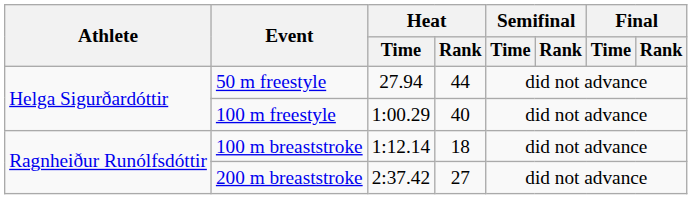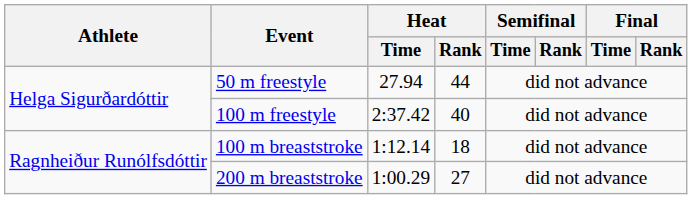 <table class=wikitable style="font-size:90%">
 <tr>
 <th rowspan="2">Athlete</th>
 <th rowspan="2">Event</th>
 <th colspan="2">Heat</th>
 <th colspan="2">Semifinal</th>
 <th colspan="2">Final</th>
 </tr>
 <tr style="font-size:95%">
 <th>Time</th>
 <th>Rank</th>
 <th>Time</th>
 <th>Rank</th>
 <th>Time</th>
 <th>Rank</th>
 </tr>
 <tr align=center>
 <td align=left rowspan=2><a href='#'>Helga Sigurðardóttir</a></td>
 <td align=left><a href='#'>50 m freestyle</a></td>
 <td>27.94</td>
 <td>44</td>
 <td colspan=4>did not advance</td>
 </tr>
 <tr align=center>
 <td align=left><a href='#'>100 m freestyle</a></td>
-<td>1:00.29</td>
+<td>2:37.42</td>
 <td>40</td>
 <td colspan=4>did not advance</td>
 </tr>
 <tr align=center>
 <td align=left rowspan=2><a href='#'>Ragnheiður Runólfsdóttir</a></td>
 <td align=left><a href='#'>100 m breaststroke</a></td>
 <td>1:12.14</td>
 <td>18</td>
 <td colspan=4>did not advance</td>
 </tr>
 <tr align=center>
 <td align=left><a href='#'>200 m breaststroke</a></td>
-<td>2:37.42</td>
+<td>1:00.29</td>
 <td>27</td>
 <td colspan=4>did not advance</td>
 </tr>
 </table>
